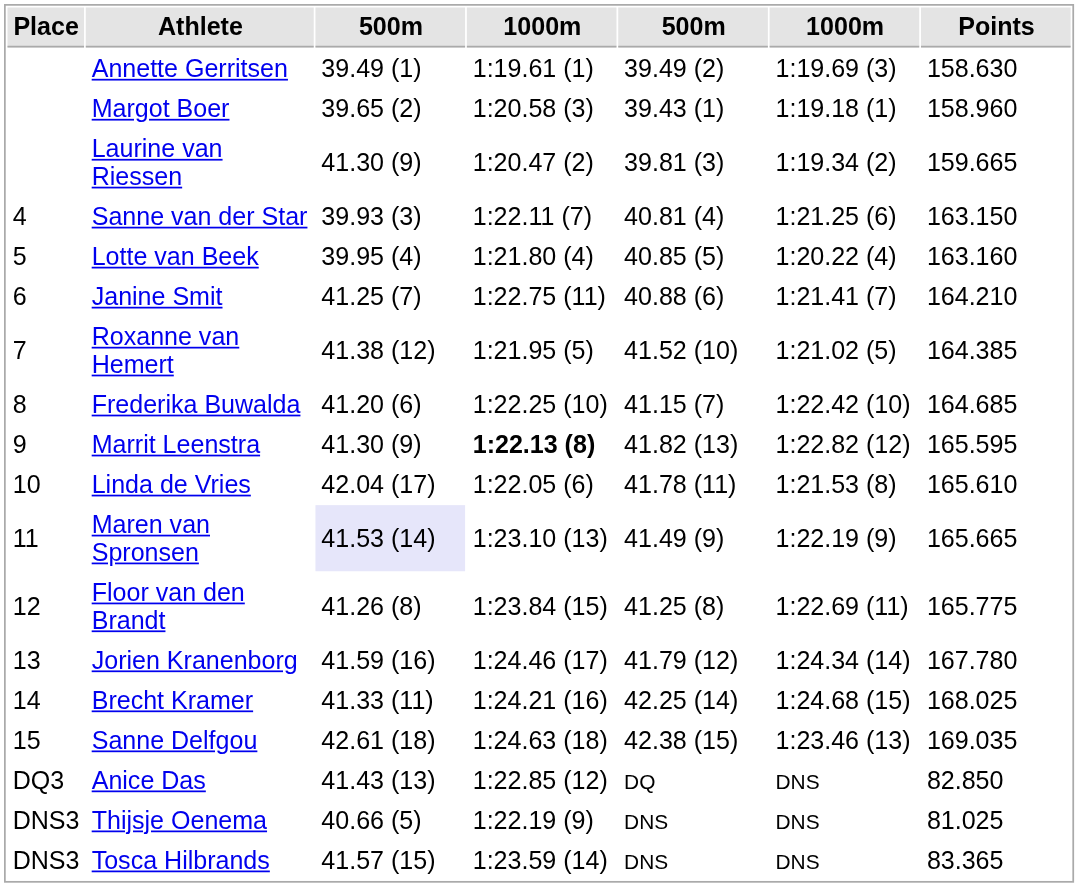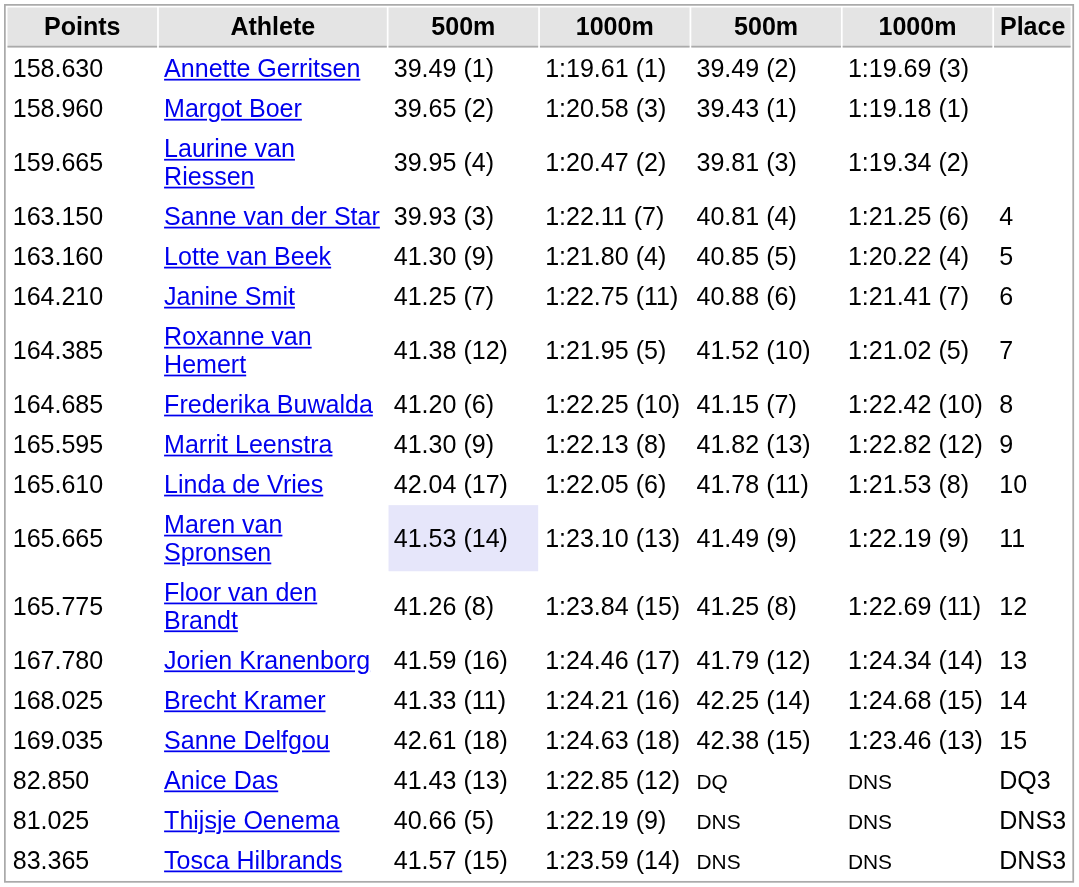 <table cellspacing="1" cellpadding="3" style="border:1px solid #AAAAAA;font-size:90%">
 <tr bgcolor="#E4E4E4">
-<th style="border-bottom:1px solid #AAAAAA" width=15>Place</th>
+<th style="border-bottom:1px solid #AAAAAA" width=80>Points</th>
 <th style="border-bottom:1px solid #AAAAAA" width=125>Athlete</th>
 <th style="border-bottom:1px solid #AAAAAA" width=80>500m</th>
 <th style="border-bottom:1px solid #AAAAAA" width=80>1000m</th>
 <th style="border-bottom:1px solid #AAAAAA" width=80>500m</th>
 <th style="border-bottom:1px solid #AAAAAA" width=80>1000m</th>
-<th style="border-bottom:1px solid #AAAAAA" width=80>Points</th>
+<th style="border-bottom:1px solid #AAAAAA" width=15>Place</th>
 </tr>
 <tr>
-<td></td>
+<td>158.630</td>
 <td align=left><a href='#'>Annette Gerritsen</a></td>
 <td>39.49 (1)</td>
 <td>1:19.61 (1)</td>
 <td>39.49 (2)</td>
 <td>1:19.69 (3)</td>
-<td>158.630</td>
+<td></td>
 </tr>
 <tr>
-<td></td>
+<td>158.960</td>
 <td align=left><a href='#'>Margot Boer</a></td>
 <td>39.65 (2)</td>
 <td>1:20.58 (3)</td>
 <td>39.43 (1)</td>
 <td>1:19.18 (1)</td>
-<td>158.960</td>
+<td></td>
 </tr>
 <tr>
-<td></td>
+<td>159.665</td>
 <td align=left><a href='#'>Laurine van Riessen</a></td>
-<td>41.30 (9)</td>
+<td>39.95 (4)</td>
 <td>1:20.47 (2)</td>
 <td>39.81 (3)</td>
 <td>1:19.34 (2)</td>
-<td>159.665</td>
+<td></td>
 </tr>
 <tr>
-<td>4</td>
+<td>163.150</td>
 <td align=left><a href='#'>Sanne van der Star</a></td>
 <td>39.93 (3)</td>
 <td>1:22.11 (7)</td>
 <td>40.81 (4)</td>
 <td>1:21.25 (6)</td>
-<td>163.150</td>
+<td>4</td>
 </tr>
 <tr>
-<td>5</td>
+<td>163.160</td>
 <td align=left><a href='#'>Lotte van Beek</a></td>
-<td>39.95 (4)</td>
+<td>41.30 (9)</td>
 <td>1:21.80 (4)</td>
 <td>40.85 (5)</td>
 <td>1:20.22 (4)</td>
-<td>163.160</td>
+<td>5</td>
 </tr>
 <tr>
-<td>6</td>
+<td>164.210</td>
 <td align=left><a href='#'>Janine Smit</a></td>
 <td>41.25 (7)</td>
 <td>1:22.75 (11)</td>
 <td>40.88 (6)</td>
 <td>1:21.41 (7)</td>
-<td>164.210</td>
+<td>6</td>
 </tr>
 <tr>
-<td>7</td>
+<td>164.385</td>
 <td align=left><a href='#'>Roxanne van Hemert</a></td>
 <td>41.38 (12)</td>
 <td>1:21.95 (5)</td>
 <td>41.52 (10)</td>
 <td>1:21.02 (5)</td>
-<td>164.385</td>
+<td>7</td>
 </tr>
 <tr>
-<td>8</td>
+<td>164.685</td>
 <td align=left><a href='#'>Frederika Buwalda</a></td>
 <td>41.20 (6)</td>
 <td>1:22.25 (10)</td>
 <td>41.15 (7)</td>
 <td>1:22.42 (10)</td>
-<td>164.685</td>
+<td>8</td>
 </tr>
 <tr>
-<td>9</td>
+<td>165.595</td>
 <td align=left><a href='#'>Marrit Leenstra</a></td>
 <td>41.30 (9)</td>
-<td><strong>1:22.13 (8)</strong></td>
+<td>1:22.13 (8)</td>
 <td>41.82 (13)</td>
 <td>1:22.82 (12)</td>
-<td>165.595</td>
+<td>9</td>
 </tr>
 <tr>
-<td>10</td>
+<td>165.610</td>
 <td align=left><a href='#'>Linda de Vries</a></td>
 <td>42.04 (17)</td>
 <td>1:22.05 (6)</td>
 <td>41.78 (11)</td>
 <td>1:21.53 (8)</td>
-<td>165.610</td>
+<td>10</td>
 </tr>
 <tr>
-<td>11</td>
+<td>165.665</td>
 <td align=left><a href='#'>Maren van Spronsen</a></td>
 <td style="background: lavender;">41.53 (14)</td>
 <td>1:23.10 (13)</td>
 <td>41.49 (9)</td>
 <td>1:22.19 (9)</td>
-<td>165.665</td>
+<td>11</td>
 </tr>
 <tr>
-<td>12</td>
+<td>165.775</td>
 <td align=left><a href='#'>Floor van den Brandt</a></td>
 <td>41.26 (8)</td>
 <td>1:23.84 (15)</td>
 <td>41.25 (8)</td>
 <td>1:22.69 (11)</td>
-<td>165.775</td>
+<td>12</td>
 </tr>
 <tr>
-<td>13</td>
+<td>167.780</td>
 <td align=left><a href='#'>Jorien Kranenborg</a></td>
 <td>41.59 (16)</td>
 <td>1:24.46 (17)</td>
 <td>41.79 (12)</td>
 <td>1:24.34 (14)</td>
-<td>167.780</td>
+<td>13</td>
 </tr>
 <tr>
-<td>14</td>
+<td>168.025</td>
 <td align=left><a href='#'>Brecht Kramer</a></td>
 <td>41.33 (11)</td>
 <td>1:24.21 (16)</td>
 <td>42.25 (14)</td>
 <td>1:24.68 (15)</td>
-<td>168.025</td>
+<td>14</td>
 </tr>
 <tr>
-<td>15</td>
+<td>169.035</td>
 <td align=left><a href='#'>Sanne Delfgou</a></td>
 <td>42.61 (18)</td>
 <td>1:24.63 (18)</td>
 <td>42.38 (15)</td>
 <td>1:23.46 (13)</td>
-<td>169.035</td>
+<td>15</td>
 </tr>
 <tr>
-<td>DQ3</td>
+<td>82.850</td>
 <td align=left><a href='#'>Anice Das</a></td>
 <td>41.43 (13)</td>
 <td>1:22.85 (12)</td>
 <td><small>DQ</small></td>
 <td><small>DNS</small></td>
-<td>82.850</td>
+<td>DQ3</td>
 </tr>
 <tr>
-<td>DNS3</td>
+<td>81.025</td>
 <td align=left><a href='#'>Thijsje Oenema</a></td>
 <td>40.66 (5)</td>
 <td>1:22.19 (9)</td>
 <td><small>DNS</small></td>
 <td><small>DNS</small></td>
-<td>81.025</td>
+<td>DNS3</td>
 </tr>
 <tr>
-<td>DNS3</td>
+<td>83.365</td>
 <td align=left><a href='#'>Tosca Hilbrands</a></td>
 <td>41.57 (15)</td>
 <td>1:23.59 (14)</td>
 <td><small>DNS</small></td>
 <td><small>DNS</small></td>
-<td>83.365</td>
+<td>DNS3</td>
 </tr>
 </table>
